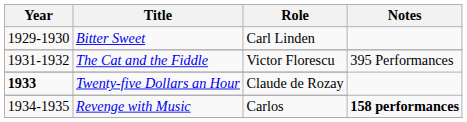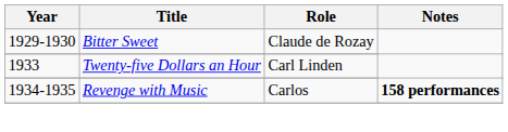 <table class="wikitable sortable">
 <tr>
 <th>Year</th>
 <th>Title</th>
 <th>Role</th>
 <th>Notes</th>
 </tr>
 <tr>
 <td>1929-1930</td>
 <td><em><a href='#'>Bitter Sweet</a></em></td>
-<td>Carl Linden</td>
+<td>Claude de Rozay</td>
 <td></td>
 </tr>
 <tr>
 </tr>
 <tr>
-<td>1931-1932</td>
-<td><em><a href='#'>The Cat and the Fiddle</a></em></td>
-<td>Victor Florescu</td>
-<td>395 Performances</td>
 </tr>
 <tr>
-</tr>
-<tr>
-<td><strong>1933</strong></td>
+<td>1933</td>
 <td><em><a href='#'>Twenty-five Dollars an Hour</a></em></td>
-<td>Claude de Rozay</td>
+<td>Carl Linden</td>
 </tr>
 <tr>
 </tr>
 <tr>
 <td>1934-1935</td>
 <td><em><a href='#'>Revenge with Music</a></em></td>
 <td>Carlos</td>
 <td><strong>158 performances</strong></td>
 </tr>
 <tr>
 </tr>
 </table>
